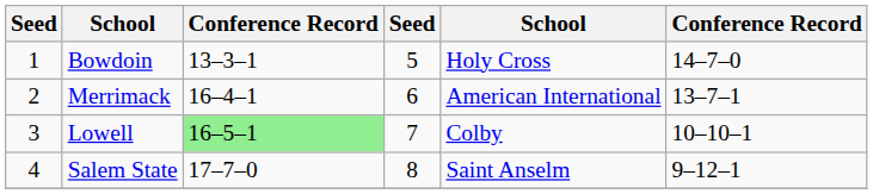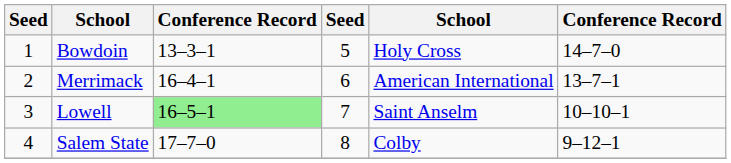 <table class="wikitable">
 <tr>
 <th>Seed</th>
 <th>School</th>
 <th>Conference Record</th>
 <th>Seed</th>
 <th>School</th>
 <th>Conference Record</th>
 </tr>
 <tr>
 <td align=center>1</td>
 <td><a href='#'>Bowdoin</a></td>
 <td>13–3–1</td>
 <td align=center>5</td>
 <td><a href='#'>Holy Cross</a></td>
 <td>14–7–0</td>
 </tr>
 <tr>
 <td align=center>2</td>
 <td><a href='#'>Merrimack</a></td>
 <td>16–4–1</td>
 <td align=center>6</td>
 <td><a href='#'>American International</a></td>
 <td>13–7–1</td>
 </tr>
 <tr>
 <td align=center>3</td>
 <td><a href='#'>Lowell</a></td>
 <td style="background: lightgreen;">16–5–1</td>
 <td align=center>7</td>
-<td><a href='#'>Colby</a></td>
+<td><a href='#'>Saint Anselm</a></td>
 <td>10–10–1</td>
 </tr>
 <tr>
 <td align=center>4</td>
 <td><a href='#'>Salem State</a></td>
 <td>17–7–0</td>
 <td align=center>8</td>
-<td><a href='#'>Saint Anselm</a></td>
+<td><a href='#'>Colby</a></td>
 <td>9–12–1</td>
 </tr>
 <tr>
 </tr>
 </table>
